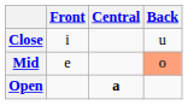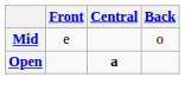 <table class="wikitable" style="text-align:center">
 <tr>
 <th></th>
 <th><a href='#'>Front</a></th>
 <th><a href='#'>Central</a></th>
 <th><a href='#'>Back</a></th>
 </tr>
-<tr align="center">
-<th><a href='#'>Close</a></th>
-<td>i</td>
-<td></td>
-<td>u</td>
-</tr>
 <tr>
 <th><a href='#'>Mid</a></th>
 <td>e</td>
 <td></td>
-<td style="background: lightsalmon;">o</td>
+<td>o</td>
 </tr>
 <tr align="center">
 <th><a href='#'>Open</a></th>
 <td></td>
 <td><strong>a</strong></td>
 <td></td>
 </tr>
 </table>
